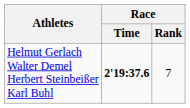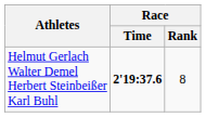 <table class="wikitable" border="1" style="font-size:90%">
 <tr>
 <th rowspan=2>Athletes</th>
 <th colspan=2>Race</th>
 </tr>
 <tr>
 <th>Time</th>
 <th>Rank</th>
 </tr>
 <tr>
 <td><a href='#'>Helmut Gerlach</a><br><a href='#'>Walter Demel</a><br><a href='#'>Herbert Steinbeißer</a><br><a href='#'>Karl Buhl</a></td>
 <td align=center><strong>2'19:37.6</strong></td>
-<td align=center>7</td>
+<td align=center>8</td>
 </tr>
 </table>
